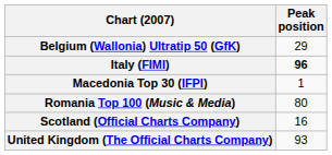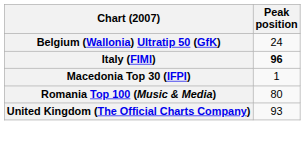 <table class="wikitable sortable plainrowheaders">
 <tr>
 <th scope="col">Chart (2007)</th>
 <th scope="col">Peak<br>position</th>
 </tr>
 <tr>
 <th scope="row">Belgium (<a href='#'>Wallonia</a>) <a href='#'>Ultratip 50</a> (<a href='#'>GfK</a>)</th>
-<td style="text-align:center">29</td>
+<td style="text-align:center">24</td>
 </tr>
 <tr>
 <th scope="row">Italy (<a href='#'>FIMI</a>)</th>
 <td style="text-align:center"><strong>96</strong></td>
 </tr>
 <tr>
 <th scope="row">Macedonia Top 30 (<a href='#'>IFPI</a>)</th>
 <td style="text-align:center">1</td>
 </tr>
 <tr>
 <th scope="row">Romania <a href='#'>Top 100</a> (<em>Music & Media</em>)</th>
 <td style="text-align:center">80</td>
 </tr>
 <tr>
-<th scope="row">Scotland (<a href='#'>Official Charts Company</a>)</th>
-<td style="text-align:center">16</td>
-</tr>
-<tr>
 <th scope="row">United Kingdom (<a href='#'>The Official Charts Company</a>)</th>
 <td style="text-align:center">93</td>
 </tr>
 </table>
